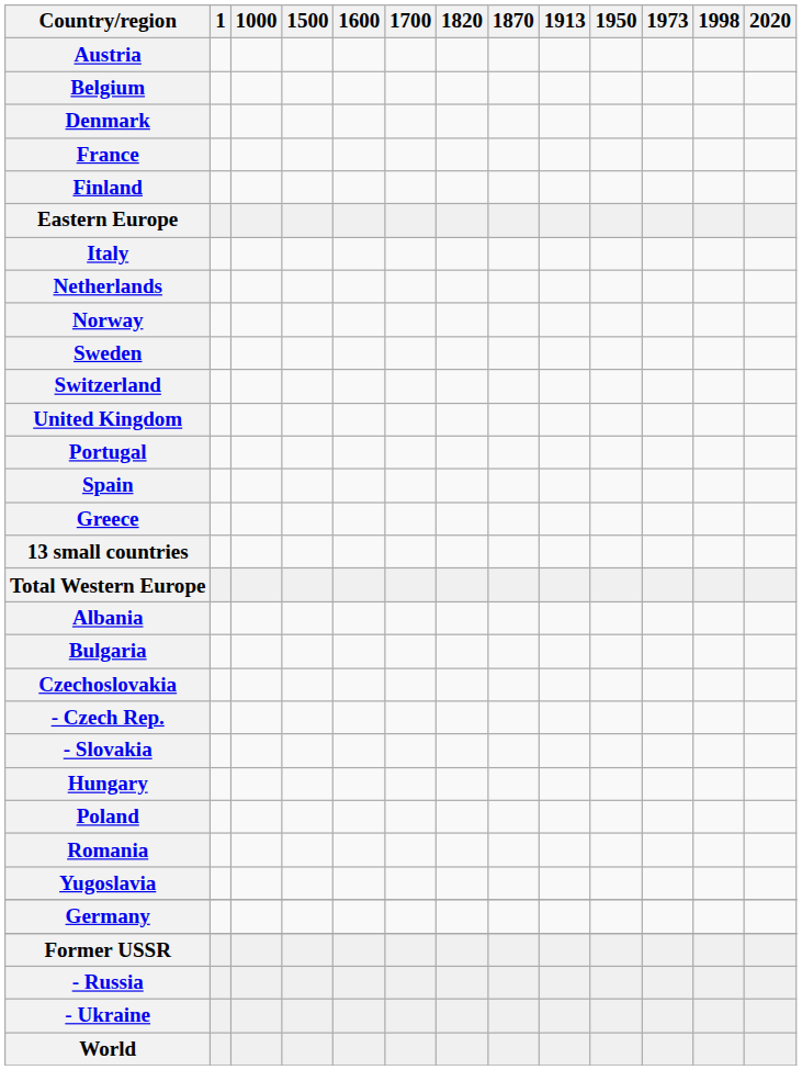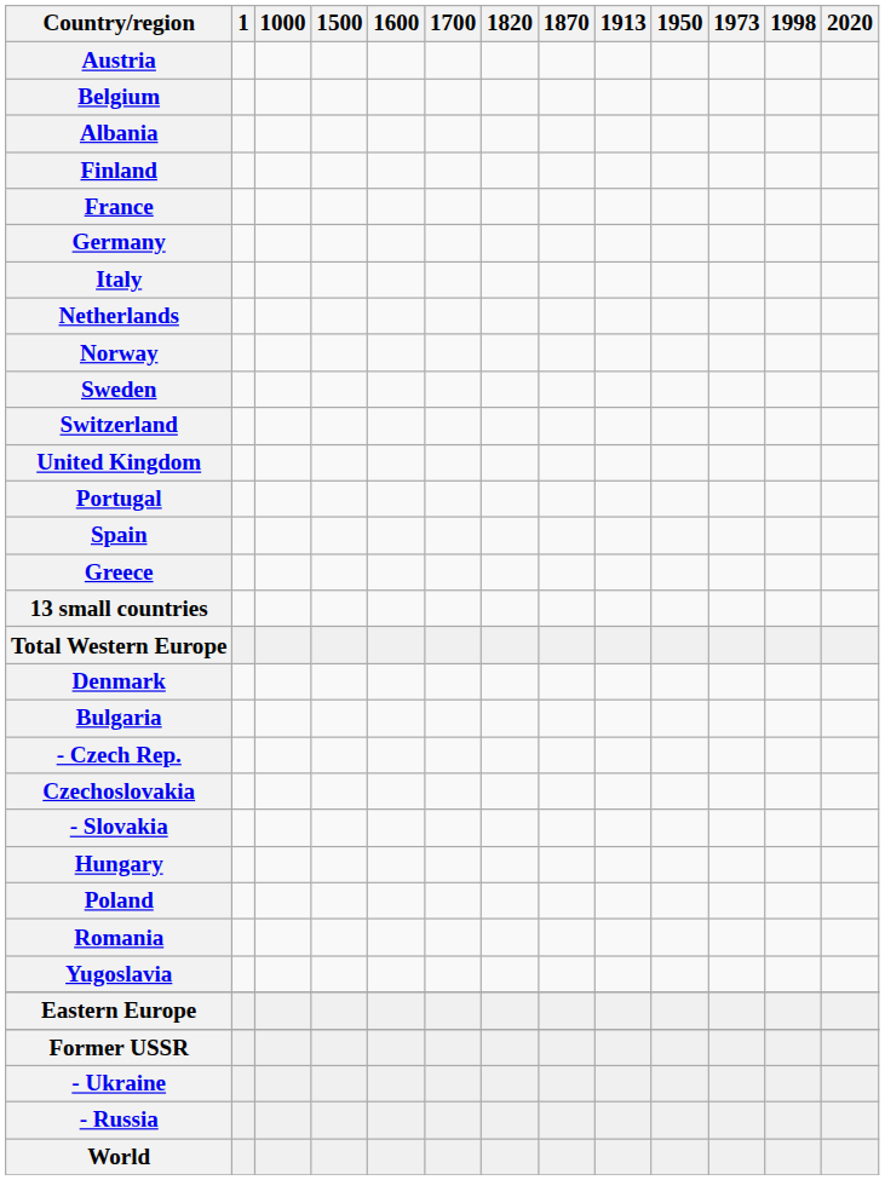 <table class="wikitable sortable" style="text-align:right;">
 <tr>
 <th scope="col">Country/region</th>
 <th scope="col">1</th>
 <th scope="col">1000</th>
 <th scope="col">1500</th>
 <th scope="col">1600</th>
 <th scope="col">1700</th>
 <th scope="col">1820</th>
 <th scope="col">1870</th>
 <th scope="col">1913</th>
 <th scope="col">1950</th>
 <th scope="col">1973</th>
 <th scope="col">1998</th>
 <th scope="col">2020</th>
 </tr>
 <tr>
 <th scope="row"><a href='#'>Austria</a></th>
 <td></td>
 <td></td>
 <td></td>
 <td></td>
 <td></td>
 <td></td>
 <td></td>
 <td></td>
 <td></td>
 <td></td>
 <td></td>
 <td></td>
 </tr>
 <tr>
 <th scope="row"><a href='#'>Belgium</a></th>
 <td></td>
 <td></td>
 <td></td>
 <td></td>
 <td></td>
 <td></td>
 <td></td>
 <td></td>
 <td></td>
 <td></td>
 <td></td>
 <td></td>
 </tr>
 <tr>
-<th scope="row"><a href='#'>Denmark</a></th>
+<th scope="row"><a href='#'>Albania</a></th>
+<td></td>
+<td></td>
+<td></td>
+<td></td>
+<td></td>
+<td></td>
+<td></td>
+<td></td>
+<td></td>
+<td></td>
+<td></td>
+<td></td>
+</tr>
+<tr>
+<th scope="row"><a href='#'>Finland</a></th>
 <td></td>
 <td></td>
 <td></td>
 <td></td>
 <td></td>
 <td></td>
 <td></td>
 <td></td>
 <td></td>
 <td></td>
 <td></td>
 <td></td>
 </tr>
 <tr>
 <th scope="row"><a href='#'>France</a></th>
 <td></td>
 <td></td>
 <td></td>
 <td></td>
 <td></td>
 <td></td>
 <td></td>
 <td></td>
 <td></td>
 <td></td>
 <td></td>
 <td></td>
 </tr>
 <tr>
-<th scope="row"><a href='#'>Finland</a></th>
-<td></td>
-<td></td>
-<td></td>
-<td></td>
-<td></td>
-<td></td>
-<td></td>
-<td></td>
-<td></td>
-<td></td>
-<td></td>
-<td></td>
-</tr>
-<tr style="background-color:#f0f0f0">
-<th scope="row">Eastern Europe</th>
+<th scope="row"><a href='#'>Germany</a></th>
 <td></td>
 <td></td>
 <td></td>
 <td></td>
 <td></td>
 <td></td>
 <td></td>
 <td></td>
 <td></td>
 <td></td>
 <td></td>
 <td></td>
 </tr>
 <tr>
 <th scope="row"><a href='#'>Italy</a></th>
 <td></td>
 <td></td>
 <td></td>
 <td></td>
 <td></td>
 <td></td>
 <td></td>
 <td></td>
 <td></td>
 <td></td>
 <td></td>
 <td></td>
 </tr>
 <tr>
 <th scope="row"><a href='#'>Netherlands</a></th>
 <td></td>
 <td></td>
 <td></td>
 <td></td>
 <td></td>
 <td></td>
 <td></td>
 <td></td>
 <td></td>
 <td></td>
 <td></td>
 <td></td>
 </tr>
 <tr>
 <th scope="row"><a href='#'>Norway</a></th>
 <td></td>
 <td></td>
 <td></td>
 <td></td>
 <td></td>
 <td></td>
 <td></td>
 <td></td>
 <td></td>
 <td></td>
 <td></td>
 <td></td>
 </tr>
 <tr>
 <th scope="row"><a href='#'>Sweden</a></th>
 <td></td>
 <td></td>
 <td></td>
 <td></td>
 <td></td>
 <td></td>
 <td></td>
 <td></td>
 <td></td>
 <td></td>
 <td></td>
 <td></td>
 </tr>
 <tr>
 <th scope="row"><a href='#'>Switzerland</a></th>
 <td></td>
 <td></td>
 <td></td>
 <td></td>
 <td></td>
 <td></td>
 <td></td>
 <td></td>
 <td></td>
 <td></td>
 <td></td>
 <td></td>
 </tr>
 <tr>
 <th scope="row"><a href='#'>United Kingdom</a></th>
 <td></td>
 <td></td>
 <td></td>
 <td></td>
 <td></td>
 <td></td>
 <td></td>
 <td></td>
 <td></td>
 <td></td>
 <td></td>
 <td></td>
 </tr>
 <tr>
 <th scope="row"><a href='#'>Portugal</a></th>
 <td></td>
 <td></td>
 <td></td>
 <td></td>
 <td></td>
 <td></td>
 <td></td>
 <td></td>
 <td></td>
 <td></td>
 <td></td>
 <td></td>
 </tr>
 <tr>
 <th scope="row"><a href='#'>Spain</a></th>
 <td></td>
 <td></td>
 <td></td>
 <td></td>
 <td></td>
 <td></td>
 <td></td>
 <td></td>
 <td></td>
 <td></td>
 <td></td>
 <td></td>
 </tr>
 <tr>
 <th scope="row"><a href='#'>Greece</a></th>
 <td></td>
 <td></td>
 <td></td>
 <td></td>
 <td></td>
 <td></td>
 <td></td>
 <td></td>
 <td></td>
 <td></td>
 <td></td>
 <td></td>
 </tr>
 <tr>
 <th scope="row">13 small countries</th>
 <td></td>
 <td></td>
 <td></td>
 <td></td>
 <td></td>
 <td></td>
 <td></td>
 <td></td>
 <td></td>
 <td></td>
 <td></td>
 <td></td>
 </tr>
 <tr style="background-color:#f0f0f0">
 <th scope="row">Total Western Europe</th>
 <td></td>
 <td></td>
 <td></td>
 <td></td>
 <td></td>
 <td></td>
 <td></td>
 <td></td>
 <td></td>
 <td></td>
 <td></td>
 <td></td>
 </tr>
 <tr>
-<th scope="row"><a href='#'>Albania</a></th>
+<th scope="row"><a href='#'>Denmark</a></th>
 <td></td>
 <td></td>
 <td></td>
 <td></td>
 <td></td>
 <td></td>
 <td></td>
 <td></td>
 <td></td>
 <td></td>
 <td></td>
 <td></td>
 </tr>
 <tr>
 <th scope="row"><a href='#'>Bulgaria</a></th>
 <td></td>
 <td></td>
 <td></td>
 <td></td>
 <td></td>
 <td></td>
 <td></td>
 <td></td>
 <td></td>
 <td></td>
 <td></td>
 <td></td>
 </tr>
 <tr>
-<th scope="row"><a href='#'>Czechoslovakia</a></th>
+<th scope="row"><a href='#'>- Czech Rep.</a></th>
 <td></td>
 <td></td>
 <td></td>
 <td></td>
 <td></td>
 <td></td>
 <td></td>
 <td></td>
 <td></td>
 <td></td>
 <td></td>
 <td></td>
 </tr>
 <tr>
-<th scope="row"><a href='#'>- Czech Rep.</a></th>
+<th scope="row"><a href='#'>Czechoslovakia</a></th>
 <td></td>
 <td></td>
 <td></td>
 <td></td>
 <td></td>
 <td></td>
 <td></td>
 <td></td>
 <td></td>
 <td></td>
 <td></td>
 <td></td>
 </tr>
 <tr>
 <th scope="row"><a href='#'>- Slovakia</a></th>
 <td></td>
 <td></td>
 <td></td>
 <td></td>
 <td></td>
 <td></td>
 <td></td>
 <td></td>
 <td></td>
 <td></td>
 <td></td>
 <td></td>
 </tr>
 <tr>
 <th scope="row"><a href='#'>Hungary</a></th>
 <td></td>
 <td></td>
 <td></td>
 <td></td>
 <td></td>
 <td></td>
 <td></td>
 <td></td>
 <td></td>
 <td></td>
 <td></td>
 <td></td>
 </tr>
 <tr>
 <th scope="row"><a href='#'>Poland</a></th>
 <td></td>
 <td></td>
 <td></td>
 <td></td>
 <td></td>
 <td></td>
 <td></td>
 <td></td>
 <td></td>
 <td></td>
 <td></td>
 <td></td>
 </tr>
 <tr>
 <th scope="row"><a href='#'>Romania</a></th>
 <td></td>
 <td></td>
 <td></td>
 <td></td>
 <td></td>
 <td></td>
 <td></td>
 <td></td>
 <td></td>
 <td></td>
 <td></td>
 <td></td>
 </tr>
 <tr>
 <th scope="row"><a href='#'>Yugoslavia</a></th>
 <td></td>
 <td></td>
 <td></td>
 <td></td>
 <td></td>
 <td></td>
 <td></td>
 <td></td>
 <td></td>
 <td></td>
 <td></td>
 <td></td>
 </tr>
 <tr>
 </tr>
-<tr>
-<th scope="row"><a href='#'>Germany</a></th>
+<tr style="background-color:#f0f0f0">
+<th scope="row">Eastern Europe</th>
 <td></td>
 <td></td>
 <td></td>
 <td></td>
 <td></td>
 <td></td>
 <td></td>
 <td></td>
 <td></td>
 <td></td>
 <td></td>
 <td></td>
 </tr>
 <tr>
 </tr>
 <tr style="background-color:#f0f0f0">
 <th scope="row">Former USSR</th>
 <td></td>
 <td></td>
 <td></td>
 <td></td>
 <td></td>
 <td></td>
 <td></td>
 <td></td>
 <td></td>
 <td></td>
 <td></td>
 <td></td>
 </tr>
 <tr style="background-color:#f0f0f0">
-<th scope="row"><a href='#'>- Russia</a></th>
+<th scope="row"><a href='#'>- Ukraine</a></th>
 <td></td>
 <td></td>
 <td></td>
 <td></td>
 <td></td>
 <td></td>
 <td></td>
 <td></td>
 <td></td>
 <td></td>
 <td></td>
 <td></td>
 </tr>
 <tr style="background-color:#f0f0f0">
-<th scope="row"><a href='#'>- Ukraine</a></th>
+<th scope="row"><a href='#'>- Russia</a></th>
 <td></td>
 <td></td>
 <td></td>
 <td></td>
 <td></td>
 <td></td>
 <td></td>
 <td></td>
 <td></td>
 <td></td>
 <td></td>
 <td></td>
 </tr>
 <tr style="background-color:#f0f0f0">
 <th scope="row">World</th>
 <td></td>
 <td></td>
 <td></td>
 <td></td>
 <td></td>
 <td></td>
 <td></td>
 <td></td>
 <td></td>
 <td></td>
 <td></td>
 <td></td>
 </tr>
 </table>
